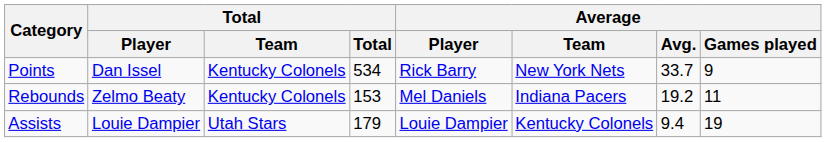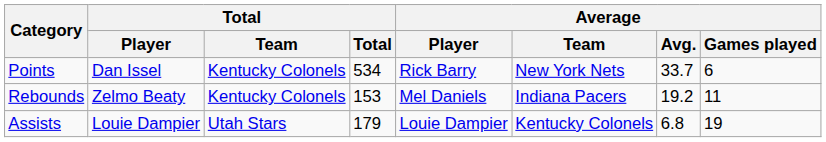 <table class=wikitable style="text-align:left;">
 <tr>
 <th rowspan=2>Category</th>
 <th colspan=3>Total</th>
 <th colspan=4>Average</th>
 </tr>
 <tr>
 <th>Player</th>
 <th>Team</th>
 <th>Total</th>
 <th>Player</th>
 <th>Team</th>
 <th>Avg.</th>
 <th>Games played</th>
 </tr>
 <tr>
 <td><a href='#'>Points</a></td>
 <td><a href='#'>Dan Issel</a></td>
 <td><a href='#'>Kentucky Colonels</a></td>
 <td>534</td>
 <td><a href='#'>Rick Barry</a></td>
 <td><a href='#'>New York Nets</a></td>
 <td>33.7</td>
-<td>9</td>
+<td>6</td>
 </tr>
 <tr>
 <td><a href='#'>Rebounds</a></td>
 <td><a href='#'>Zelmo Beaty</a></td>
 <td><a href='#'>Kentucky Colonels</a></td>
 <td>153</td>
 <td><a href='#'>Mel Daniels</a></td>
 <td><a href='#'>Indiana Pacers</a></td>
 <td>19.2</td>
 <td>11</td>
 </tr>
 <tr>
 <td><a href='#'>Assists</a></td>
 <td><a href='#'>Louie Dampier</a></td>
 <td><a href='#'>Utah Stars</a></td>
 <td>179</td>
 <td><a href='#'>Louie Dampier</a></td>
 <td><a href='#'>Kentucky Colonels</a></td>
-<td>9.4</td>
+<td>6.8</td>
 <td>19</td>
 </tr>
 </table>
